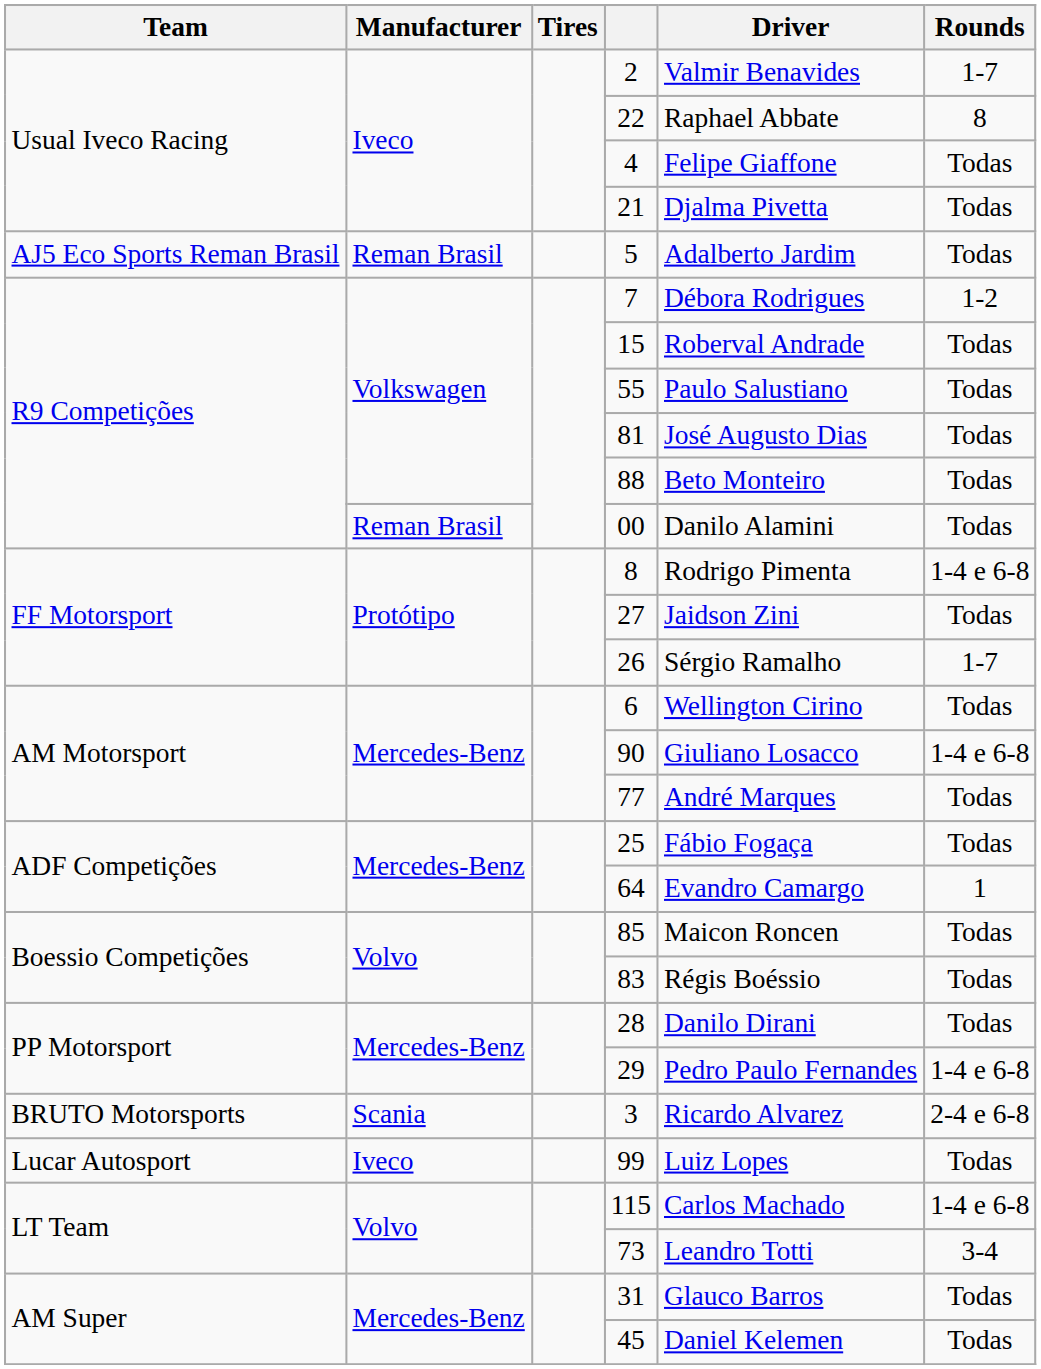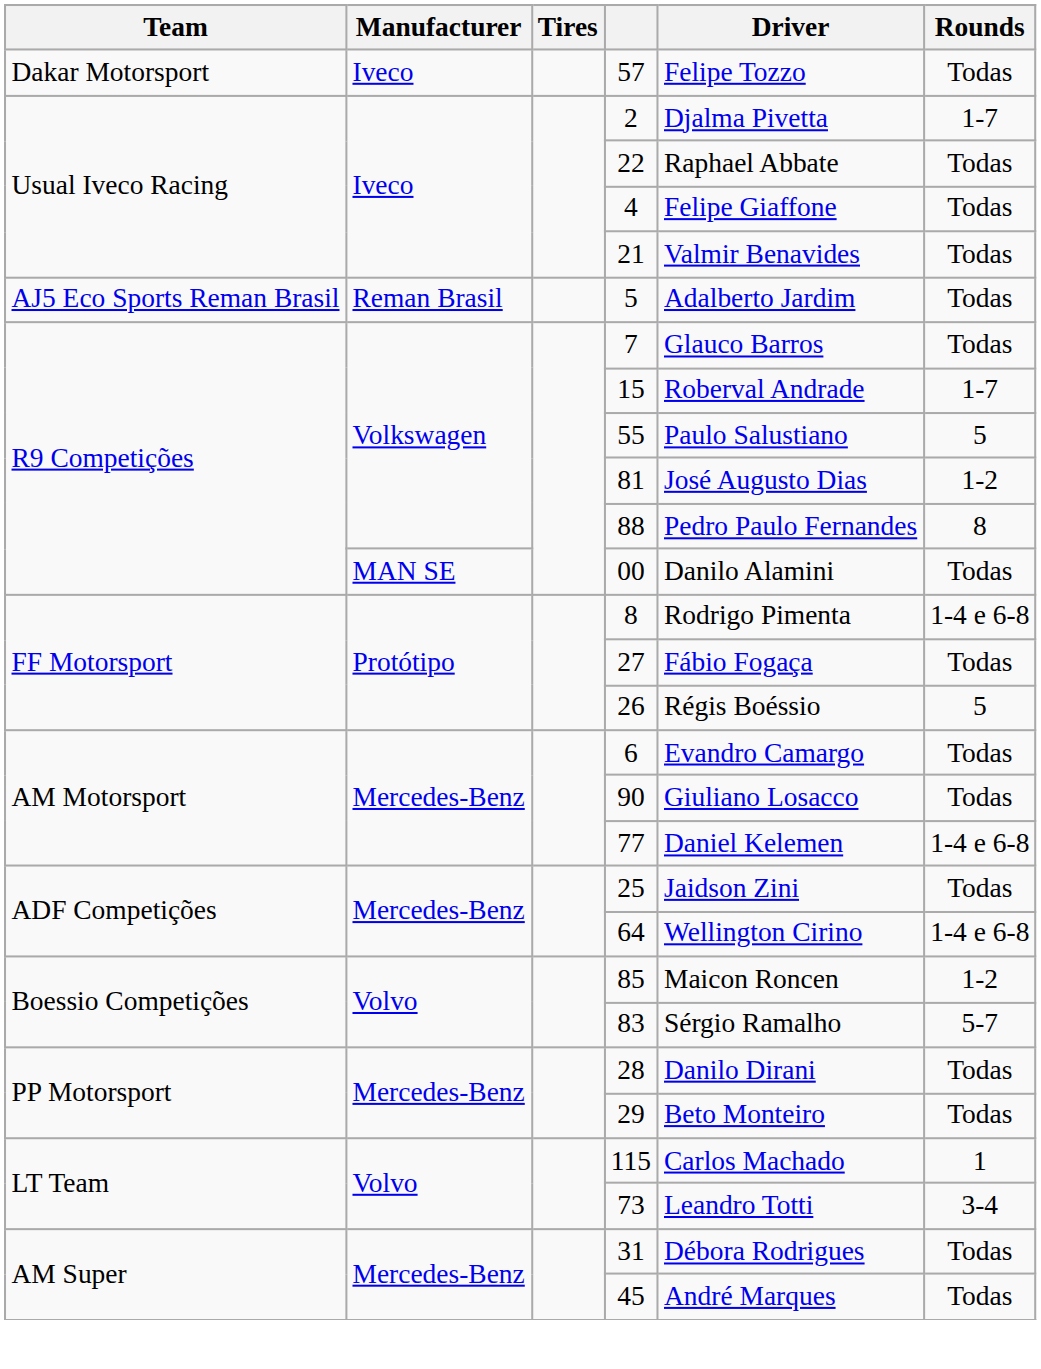 <table class="wikitable" style="font-size: 85%">
 <tr>
 <th>Team</th>
 <th>Manufacturer</th>
 <th>Tires</th>
 <th></th>
 <th>Driver</th>
 <th>Rounds</th>
 </tr>
 <tr>
+<td rowspan="1"> Dakar Motorsport</td>
+<td rowspan="1"><a href='#'>Iveco</a></td>
+<td align="center"></td>
+<td style="text-align:center">57</td>
+<td> <a href='#'>Felipe Tozzo</a></td>
+<td style="text-align:center">Todas</td>
+</tr>
+<tr>
 <td rowspan="4"> Usual Iveco Racing</td>
 <td rowspan="4"><a href='#'>Iveco</a></td>
 <td rowspan="4" align="center"></td>
 <td style="text-align:center">2</td>
-<td> <a href='#'>Valmir Benavides</a></td>
+<td> <a href='#'>Djalma Pivetta</a></td>
 <td style="text-align:center">1-7</td>
 </tr>
 <tr>
 <td align="center">22</td>
 <td> Raphael Abbate</td>
-<td align="center">8</td>
+<td style="text-align:center">Todas</td>
 </tr>
 <tr>
 <td style="text-align:center">4</td>
 <td> <a href='#'>Felipe Giaffone</a></td>
 <td style="text-align:center">Todas</td>
 </tr>
 <tr>
 <td style="text-align:center">21</td>
-<td> <a href='#'>Djalma Pivetta</a></td>
+<td> <a href='#'>Valmir Benavides</a></td>
 <td style="text-align:center">Todas</td>
 </tr>
 <tr>
 <td> <a href='#'>AJ5 Eco Sports Reman Brasil</a></td>
 <td><a href='#'>Reman Brasil</a></td>
 <td align="center"></td>
 <td style="text-align:center">5</td>
 <td> <a href='#'>Adalberto Jardim</a></td>
 <td style="text-align:center">Todas</td>
 </tr>
 <tr>
 <td rowspan="6"> <a href='#'>R9 Competições</a></td>
 <td rowspan="5"><a href='#'>Volkswagen</a></td>
 <td rowspan="6" align="center"></td>
 <td style="text-align:center">7</td>
-<td> <a href='#'>Débora Rodrigues</a></td>
-<td style="text-align:center">1-2</td>
+<td> <a href='#'>Glauco Barros</a></td>
+<td style="text-align:center">Todas</td>
 </tr>
 <tr>
 <td style="text-align:center">15</td>
 <td> <a href='#'>Roberval Andrade</a></td>
-<td style="text-align:center">Todas</td>
+<td style="text-align:center">1-7</td>
 </tr>
 <tr>
 <td style="text-align:center">55</td>
 <td> <a href='#'>Paulo Salustiano</a></td>
-<td style="text-align:center">Todas</td>
+<td align="center">5</td>
 </tr>
 <tr>
 <td style="text-align:center">81</td>
 <td> <a href='#'>José Augusto Dias</a></td>
-<td style="text-align:center">Todas</td>
+<td style="text-align:center">1-2</td>
 </tr>
 <tr>
 <td style="text-align:center">88</td>
-<td> <a href='#'>Beto Monteiro</a></td>
-<td style="text-align:center">Todas</td>
+<td> <a href='#'>Pedro Paulo Fernandes</a></td>
+<td align="center">8</td>
 </tr>
 <tr>
-<td><a href='#'>Reman Brasil</a></td>
+<td><a href='#'>MAN SE</a></td>
 <td style="text-align:center">00</td>
 <td> Danilo Alamini</td>
 <td style="text-align:center">Todas</td>
 </tr>
 <tr>
 <td rowspan="3"> <a href='#'>FF Motorsport</a></td>
 <td rowspan="3"><a href='#'>Protótipo</a></td>
 <td rowspan="3" align="center"></td>
 <td style="text-align:center">8</td>
 <td> Rodrigo Pimenta</td>
 <td style="text-align:center">1-4 e 6-8</td>
 </tr>
 <tr>
 <td style="text-align:center">27</td>
-<td> <a href='#'>Jaidson Zini</a></td>
+<td> <a href='#'>Fábio Fogaça</a></td>
 <td style="text-align:center">Todas</td>
 </tr>
 <tr>
 <td align="center">26</td>
-<td> Sérgio Ramalho</td>
-<td style="text-align:center">1-7</td>
+<td> Régis Boéssio</td>
+<td align="center">5</td>
 </tr>
 <tr>
 <td rowspan="3"> AM Motorsport</td>
 <td rowspan="3"><a href='#'>Mercedes-Benz</a></td>
 <td rowspan="3" align="center"></td>
 <td style="text-align:center">6</td>
-<td> <a href='#'>Wellington Cirino</a></td>
+<td> <a href='#'>Evandro Camargo</a></td>
 <td style="text-align:center">Todas</td>
 </tr>
 <tr>
 <td style="text-align:center">90</td>
 <td> <a href='#'>Giuliano Losacco</a></td>
-<td style="text-align:center">1-4 e 6-8</td>
+<td style="text-align:center">Todas</td>
 </tr>
 <tr>
 <td style="text-align:center">77</td>
-<td> <a href='#'>André Marques</a></td>
-<td style="text-align:center">Todas</td>
+<td> <a href='#'>Daniel Kelemen</a></td>
+<td style="text-align:center">1-4 e 6-8</td>
 </tr>
 <tr>
 <td rowspan="2"> ADF Competições</td>
 <td rowspan="2"><a href='#'>Mercedes-Benz</a></td>
 <td rowspan="2" align="center"></td>
 <td style="text-align:center">25</td>
-<td> <a href='#'>Fábio Fogaça</a></td>
+<td> <a href='#'>Jaidson Zini</a></td>
 <td style="text-align:center">Todas</td>
 </tr>
 <tr>
 <td style="text-align:center">64</td>
-<td> <a href='#'>Evandro Camargo</a></td>
-<td style="text-align:center">1</td>
+<td> <a href='#'>Wellington Cirino</a></td>
+<td style="text-align:center">1-4 e 6-8</td>
 </tr>
 <tr>
 <td rowspan="2"> Boessio Competições</td>
 <td rowspan="2"><a href='#'>Volvo</a></td>
 <td rowspan="2" align="center"></td>
 <td style="text-align:center">85</td>
 <td> Maicon Roncen</td>
-<td style="text-align:center">Todas</td>
+<td style="text-align:center">1-2</td>
 </tr>
 <tr>
 <td align="center">83</td>
-<td> Régis Boéssio</td>
-<td style="text-align:center">Todas</td>
+<td> Sérgio Ramalho</td>
+<td align="center">5-7</td>
 </tr>
 <tr>
 <td rowspan="2"> PP Motorsport</td>
 <td rowspan="2"><a href='#'>Mercedes-Benz</a></td>
 <td rowspan="2" align="center"></td>
 <td style="text-align:center">28</td>
 <td> <a href='#'>Danilo Dirani</a></td>
 <td style="text-align:center">Todas</td>
 </tr>
 <tr>
 <td style="text-align:center">29</td>
-<td> <a href='#'>Pedro Paulo Fernandes</a></td>
-<td style="text-align:center">1-4 e 6-8</td>
-</tr>
-<tr>
-<td> BRUTO Motorsports</td>
-<td><a href='#'>Scania</a></td>
-<td align="center"></td>
-<td style="text-align:center">3</td>
-<td> <a href='#'>Ricardo Alvarez</a></td>
-<td style="text-align:center">2-4 e 6-8</td>
-</tr>
-<tr>
-<td> Lucar Autosport</td>
-<td><a href='#'>Iveco</a></td>
-<td align="center"></td>
-<td style="text-align:center">99</td>
-<td> <a href='#'>Luiz Lopes</a></td>
+<td> <a href='#'>Beto Monteiro</a></td>
 <td style="text-align:center">Todas</td>
 </tr>
 <tr>
 <td rowspan="2"> LT Team</td>
 <td rowspan="2"><a href='#'>Volvo</a></td>
 <td rowspan="2" align="center"></td>
 <td>115</td>
 <td> <a href='#'>Carlos Machado</a></td>
-<td style="text-align:center">1-4 e 6-8</td>
+<td style="text-align:center">1</td>
 </tr>
 <tr>
 <td align="center">73</td>
 <td> <a href='#'>Leandro Totti</a></td>
 <td align="center">3-4</td>
 </tr>
 <tr>
 <td rowspan="2"> AM Super</td>
 <td rowspan="2"><a href='#'>Mercedes-Benz</a></td>
 <td rowspan="2" align="center"></td>
 <td style="text-align:center">31</td>
-<td> <a href='#'>Glauco Barros</a></td>
+<td> <a href='#'>Débora Rodrigues</a></td>
 <td style="text-align:center">Todas</td>
 </tr>
 <tr>
 <td style="text-align:center">45</td>
-<td> <a href='#'>Daniel Kelemen</a></td>
+<td> <a href='#'>André Marques</a></td>
 <td style="text-align:center">Todas</td>
 </tr>
 <tr>
 </tr>
 </table>
